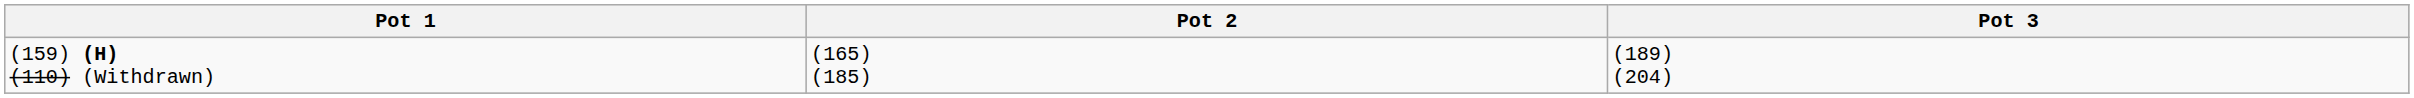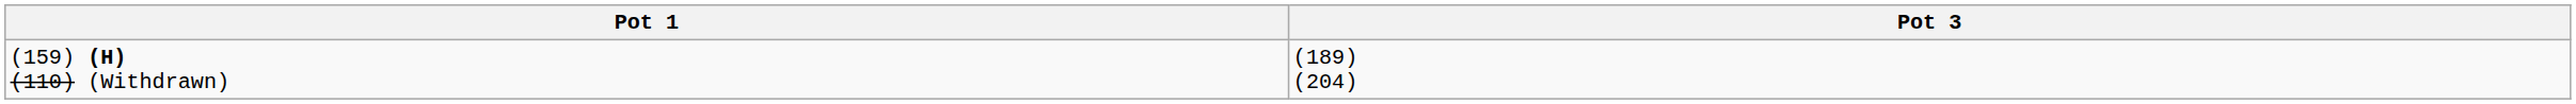 <table class="wikitable" style="width:98%;">
 <tr>
 <th width=20%>Pot 1</th>
-<th width=20%>Pot 2</th>
 <th width=20%>Pot 3</th>
 </tr>
 <tr>
 <td> (159) <strong>(H)</strong><br><s> (110)</s> (Withdrawn)</td>
-<td> (165)<br> (185)</td>
 <td> (189)<br> (204)</td>
 </tr>
 </table>
